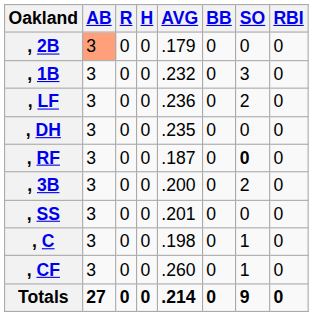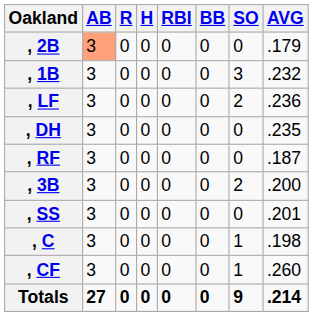 <table class="wikitable sortable plainrowheaders">
 <tr>
 <th>Oakland</th>
 <th><a href='#'>AB</a></th>
 <th><a href='#'>R</a></th>
 <th><a href='#'>H</a></th>
-<th><a href='#'>AVG</a></th>
+<th><a href='#'>RBI</a></th>
 <th><a href='#'>BB</a></th>
 <th><a href='#'>SO</a></th>
-<th><a href='#'>RBI</a></th>
+<th><a href='#'>AVG</a></th>
 </tr>
 <tr>
 <th scope="row">, <a href='#'>2B</a></th>
 <td style="background: lightsalmon;">3</td>
 <td>0</td>
 <td>0</td>
-<td>.179</td>
 <td>0</td>
 <td>0</td>
 <td>0</td>
+<td>.179</td>
 </tr>
 <tr>
 <th scope="row">, <a href='#'>1B</a></th>
 <td>3</td>
 <td>0</td>
 <td>0</td>
-<td>.232</td>
+<td>0</td>
 <td>0</td>
 <td>3</td>
-<td>0</td>
+<td>.232</td>
 </tr>
 <tr>
 <th scope="row">, <a href='#'>LF</a></th>
 <td>3</td>
 <td>0</td>
 <td>0</td>
-<td>.236</td>
+<td>0</td>
 <td>0</td>
 <td>2</td>
-<td>0</td>
+<td>.236</td>
 </tr>
 <tr>
 <th scope="row">, <a href='#'>DH</a></th>
 <td>3</td>
 <td>0</td>
 <td>0</td>
-<td>.235</td>
 <td>0</td>
 <td>0</td>
 <td>0</td>
+<td>.235</td>
 </tr>
 <tr>
 <th scope="row">, <a href='#'>RF</a></th>
 <td>3</td>
 <td>0</td>
 <td>0</td>
+<td>0</td>
+<td>0</td>
+<td>0</td>
 <td>.187</td>
-<td>0</td>
-<td><strong>0</strong></td>
-<td>0</td>
 </tr>
 <tr>
 <th scope="row">, <a href='#'>3B</a></th>
 <td>3</td>
 <td>0</td>
 <td>0</td>
-<td>.200</td>
+<td>0</td>
 <td>0</td>
 <td>2</td>
-<td>0</td>
+<td>.200</td>
 </tr>
 <tr>
 <th scope="row">, <a href='#'>SS</a></th>
 <td>3</td>
 <td>0</td>
 <td>0</td>
-<td>.201</td>
 <td>0</td>
 <td>0</td>
 <td>0</td>
+<td>.201</td>
 </tr>
 <tr>
 <th scope="row">, <a href='#'>C</a></th>
 <td>3</td>
 <td>0</td>
 <td>0</td>
-<td>.198</td>
+<td>0</td>
 <td>0</td>
 <td>1</td>
-<td>0</td>
+<td>.198</td>
 </tr>
 <tr>
 <th scope="row">, <a href='#'>CF</a></th>
 <td>3</td>
 <td>0</td>
 <td>0</td>
-<td>.260</td>
+<td>0</td>
 <td>0</td>
 <td>1</td>
-<td>0</td>
+<td>.260</td>
 </tr>
 <tr class="sortbottom">
 <th scope="row"><strong>Totals</strong></th>
 <td><strong>27</strong></td>
 <td><strong>0</strong></td>
 <td><strong>0</strong></td>
-<td><strong>.214</strong></td>
+<td><strong>0</strong></td>
 <td><strong>0</strong></td>
 <td><strong>9</strong></td>
-<td><strong>0</strong></td>
+<td><strong>.214</strong></td>
 </tr>
 </table>
